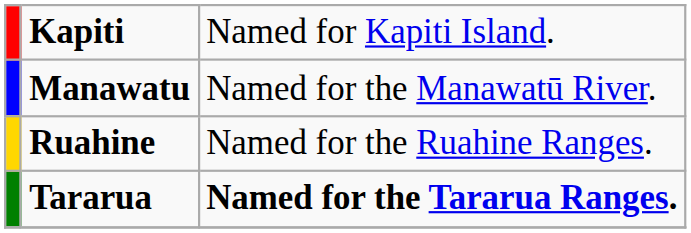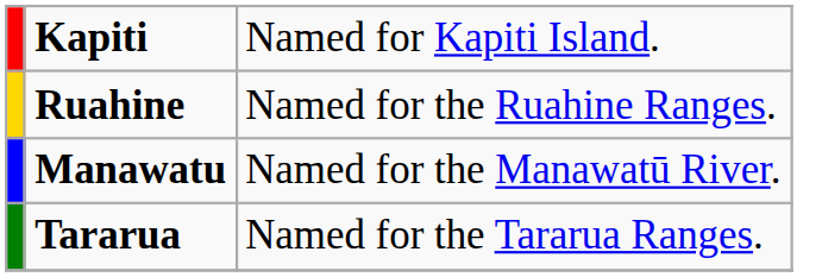 <table class="wikitable">
 <tr>
 <td style="background:Red;"></td>
 <td><strong>Kapiti</strong></td>
 <td>Named for <a href='#'>Kapiti Island</a>.</td>
 </tr>
 <tr>
+<td style="background:Gold;"></td>
+<td><strong>Ruahine</strong></td>
+<td>Named for the <a href='#'>Ruahine Ranges</a>.</td>
+</tr>
+<tr>
 <td style="background:Blue;"></td>
 <td><strong>Manawatu</strong></td>
 <td>Named for the <a href='#'>Manawatū River</a>.</td>
 </tr>
 <tr>
-<td style="background:Gold;"></td>
-<td><strong>Ruahine</strong></td>
-<td>Named for the <a href='#'>Ruahine Ranges</a>.</td>
-</tr>
-<tr>
 <td style="background:Green;"></td>
 <td><strong>Tararua</strong></td>
-<td><strong>Named for the <a href='#'>Tararua Ranges</a>.</strong></td>
+<td>Named for the <a href='#'>Tararua Ranges</a>.</td>
 </tr>
 <tr>
 </tr>
 </table>
